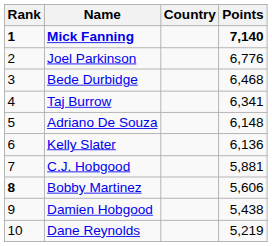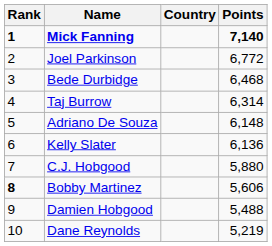 <table class="wikitable">
 <tr>
 <th>Rank</th>
 <th>Name</th>
 <th>Country</th>
 <th>Points</th>
 </tr>
 <tr>
 <td><strong>1</strong></td>
 <td><strong><a href='#'>Mick Fanning</a></strong></td>
 <td><strong></strong></td>
 <td align=right><strong>7,140</strong></td>
 </tr>
 <tr>
 <td>2</td>
 <td><a href='#'>Joel Parkinson</a></td>
 <td></td>
-<td align=right>6,776</td>
+<td align=right>6,772</td>
 </tr>
 <tr>
 <td>3</td>
 <td><a href='#'>Bede Durbidge</a></td>
 <td></td>
 <td align=right>6,468</td>
 </tr>
 <tr>
 <td>4</td>
 <td><a href='#'>Taj Burrow</a></td>
 <td></td>
-<td align=right>6,341</td>
+<td align=right>6,314</td>
 </tr>
 <tr>
 <td>5</td>
 <td><a href='#'>Adriano De Souza</a></td>
 <td></td>
 <td align=right>6,148</td>
 </tr>
 <tr>
 <td>6</td>
 <td><a href='#'>Kelly Slater</a></td>
 <td></td>
 <td align=right>6,136</td>
 </tr>
 <tr>
 <td>7</td>
 <td><a href='#'>C.J. Hobgood</a></td>
 <td></td>
-<td align=right>5,881</td>
+<td align=right>5,880</td>
 </tr>
 <tr>
 <td><strong>8</strong></td>
 <td><a href='#'>Bobby Martinez</a></td>
 <td></td>
 <td align=right>5,606</td>
 </tr>
 <tr>
 <td>9</td>
 <td><a href='#'>Damien Hobgood</a></td>
 <td></td>
-<td align=right>5,438</td>
+<td align=right>5,488</td>
 </tr>
 <tr>
 <td>10</td>
 <td><a href='#'>Dane Reynolds</a></td>
 <td></td>
 <td align=right>5,219</td>
 </tr>
 </table>
